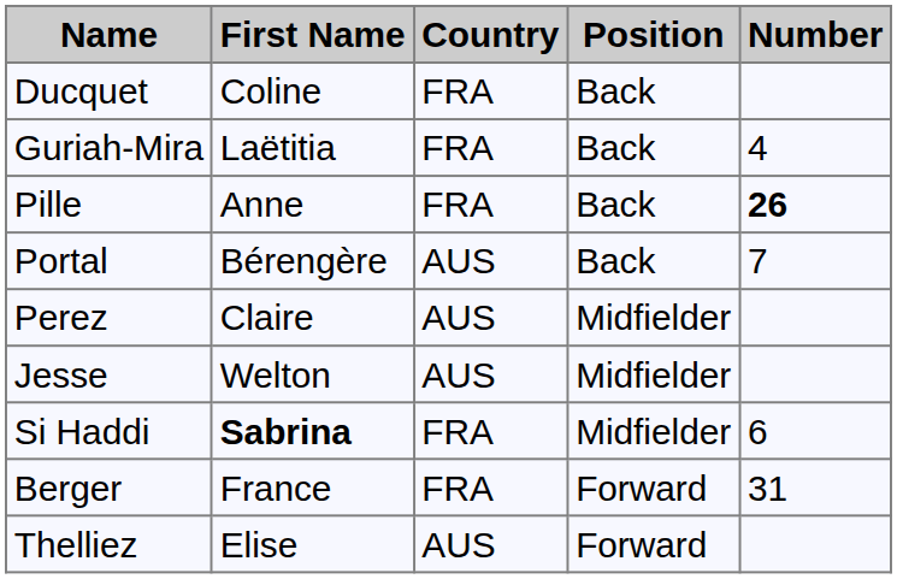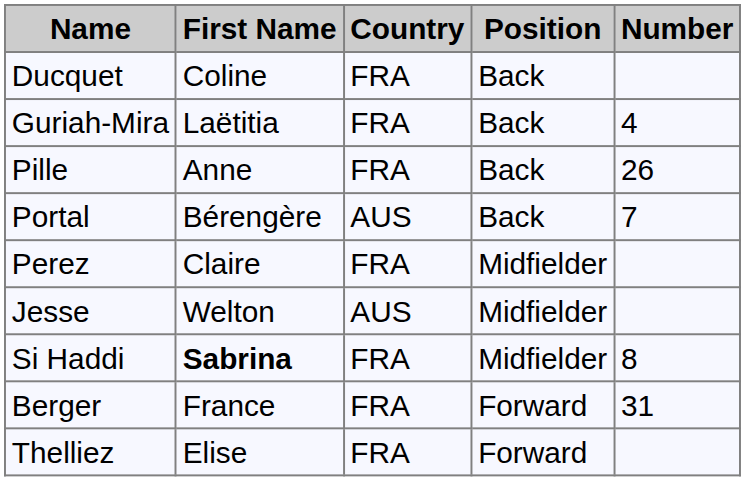 <table style="font-size: 95%; border: gray solid 1px; border-collapse: collapse;" bgcolor="#f7f8ff" border="1" cellpadding="3" cellspacing="0">
 <tr bgcolor="#CCCCCC">
 <th>Name</th>
 <th>First Name</th>
 <th>Country</th>
 <th>Position</th>
 <th>Number</th>
 </tr>
 <tr>
 <td>Ducquet</td>
 <td>Coline</td>
 <td>FRA</td>
 <td>Back</td>
 <td></td>
 </tr>
 <tr>
 <td>Guriah-Mira</td>
 <td>Laëtitia</td>
 <td>FRA</td>
 <td>Back</td>
 <td>4</td>
 </tr>
 <tr>
 <td>Pille</td>
 <td>Anne</td>
 <td>FRA</td>
 <td>Back</td>
-<td><strong>26</strong></td>
+<td>26</td>
 </tr>
 <tr>
 <td>Portal</td>
 <td>Bérengère</td>
 <td>AUS</td>
 <td>Back</td>
 <td>7</td>
 </tr>
 <tr>
 <td>Perez</td>
 <td>Claire</td>
-<td>AUS</td>
+<td>FRA</td>
 <td>Midfielder</td>
 <td></td>
 </tr>
 <tr>
 <td>Jesse</td>
 <td>Welton</td>
 <td>AUS</td>
 <td>Midfielder</td>
 <td></td>
 </tr>
 <tr>
 <td>Si Haddi</td>
 <td><strong>Sabrina</strong></td>
 <td>FRA</td>
 <td>Midfielder</td>
-<td>6</td>
+<td>8</td>
 </tr>
 <tr>
 <td>Berger</td>
 <td>France</td>
 <td>FRA</td>
 <td>Forward</td>
 <td>31</td>
 </tr>
 <tr>
 <td>Thelliez</td>
 <td>Elise</td>
-<td>AUS</td>
+<td>FRA</td>
 <td>Forward</td>
 <td></td>
 </tr>
 </table>
